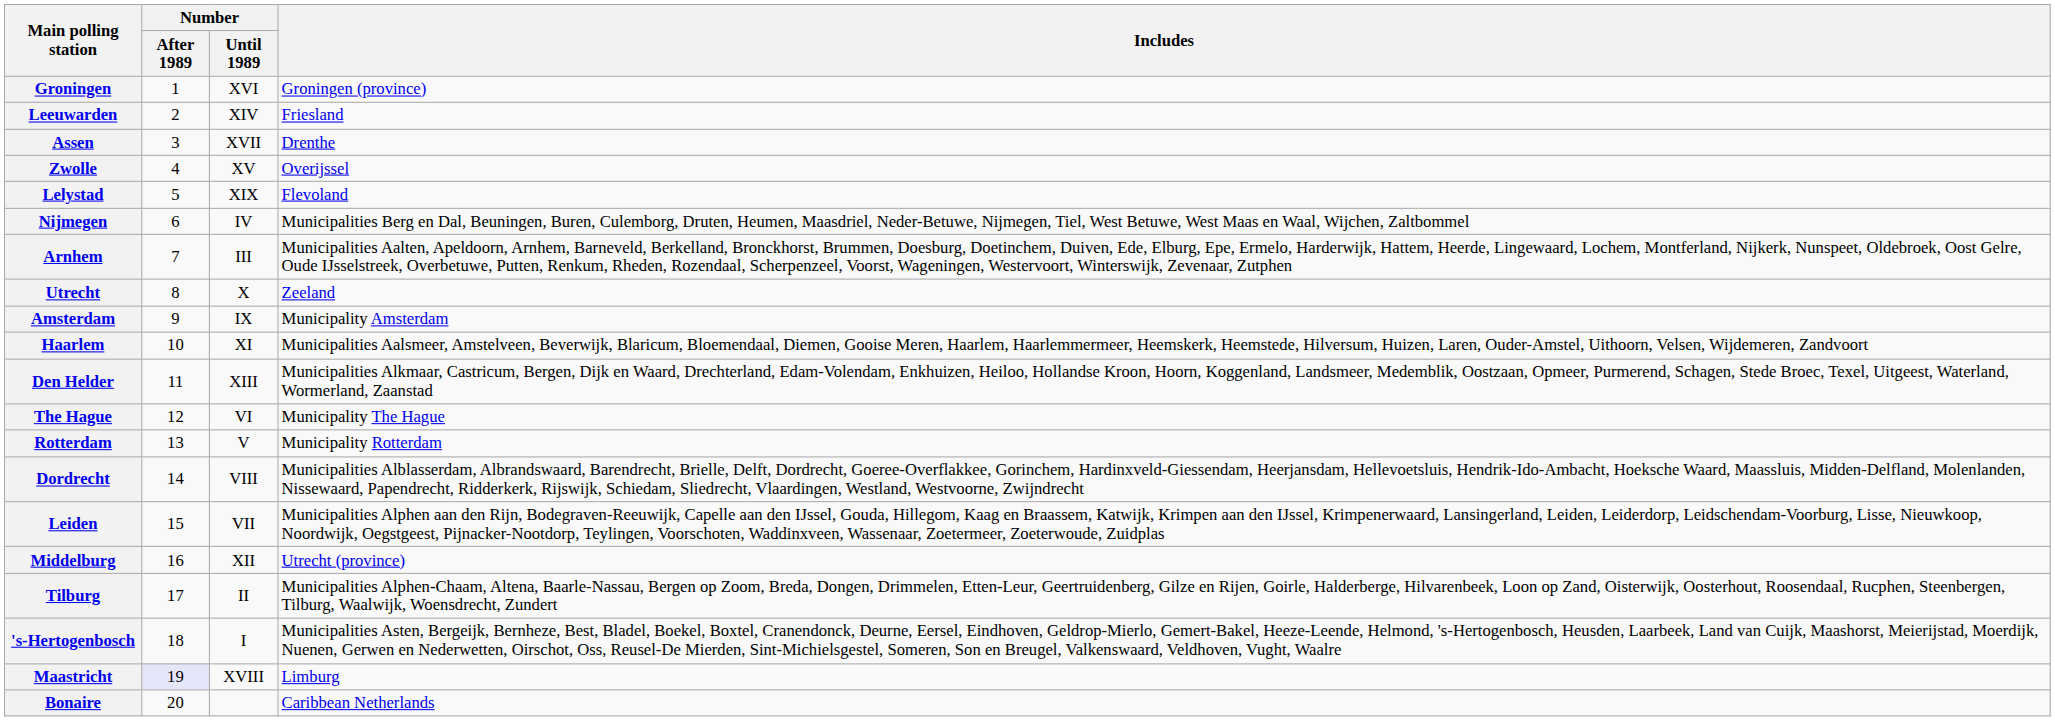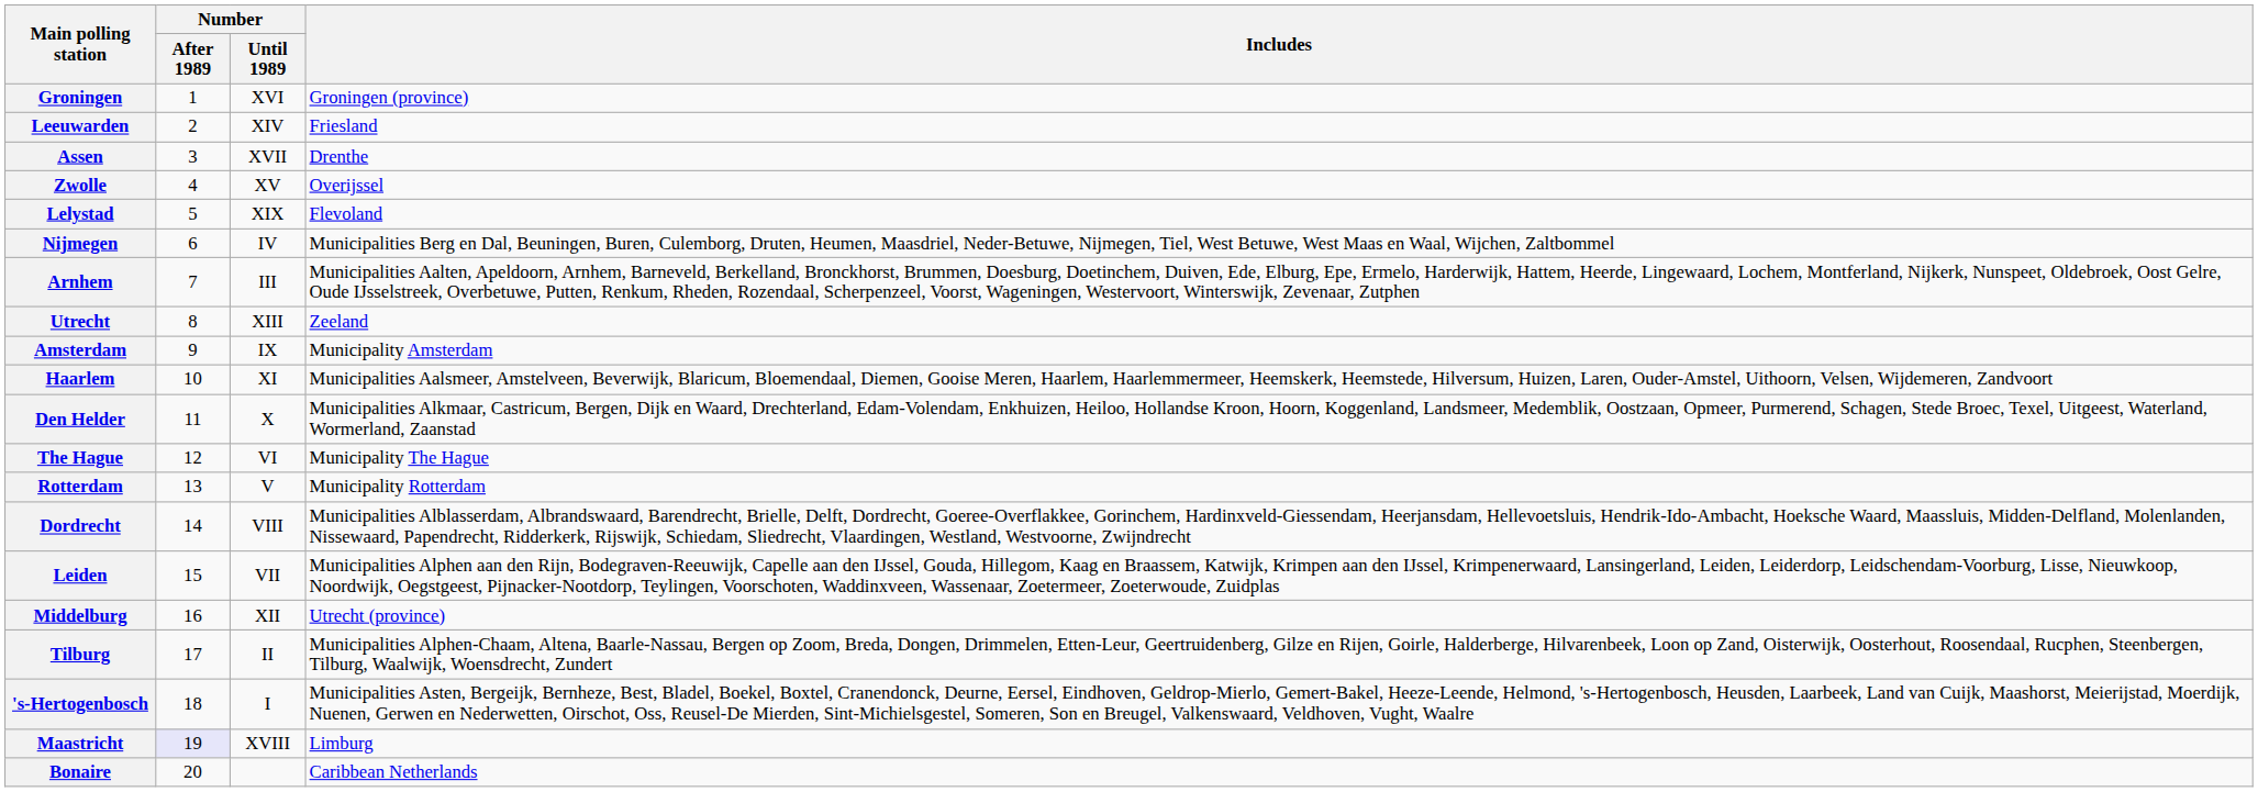 <table class="wikitable sortable">
 <tr>
 <th scope="col" rowspan="2">Main polling station</th>
 <th scope="col" colspan="2">Number</th>
 <th scope="col" rowspan="2">Includes</th>
 </tr>
 <tr>
 <th scope="col">After 1989</th>
 <th scope="col">Until 1989</th>
 </tr>
 <tr>
 <th scope="row"><a href='#'>Groningen</a></th>
 <td style="text-align:center">1</td>
 <td style="text-align:center" data-sort-value=16>XVI</td>
 <td><a href='#'>Groningen (province)</a></td>
 </tr>
 <tr>
 <th scope="row"><a href='#'>Leeuwarden</a></th>
 <td style="text-align:center">2</td>
 <td style="text-align:center" data-sort-value=14>XIV</td>
 <td><a href='#'>Friesland</a></td>
 </tr>
 <tr>
 <th scope="row"><a href='#'>Assen</a></th>
 <td style="text-align:center">3</td>
 <td style="text-align:center" data-sort-value=17>XVII</td>
 <td><a href='#'>Drenthe</a></td>
 </tr>
 <tr>
 <th scope="row"><a href='#'>Zwolle</a></th>
 <td style="text-align:center">4</td>
 <td style="text-align:center" data-sort-value=15>XV</td>
 <td><a href='#'>Overijssel</a></td>
 </tr>
 <tr>
 <th scope="row"><a href='#'>Lelystad</a></th>
 <td style="text-align:center">5</td>
 <td style="text-align:center" data-sort-value=19>XIX</td>
 <td><a href='#'>Flevoland</a></td>
 </tr>
 <tr>
 <th scope="row"><a href='#'>Nijmegen</a></th>
 <td style="text-align:center">6</td>
 <td style="text-align:center" data-sort-value=4>IV</td>
 <td>Municipalities Berg en Dal, Beuningen, Buren, Culemborg, Druten, Heumen, Maasdriel, Neder-Betuwe, Nijmegen, Tiel, West Betuwe, West Maas en Waal, Wijchen, Zaltbommel</td>
 </tr>
 <tr>
 <th scope="row"><a href='#'>Arnhem</a></th>
 <td style="text-align:center">7</td>
 <td style="text-align:center" data-sort-value=3>III</td>
 <td>Municipalities Aalten, Apeldoorn, Arnhem, Barneveld, Berkelland, Bronckhorst, Brummen, Doesburg, Doetinchem, Duiven, Ede, Elburg, Epe, Ermelo, Harderwijk, Hattem, Heerde, Lingewaard, Lochem, Montferland, Nijkerk, Nunspeet, Oldebroek, Oost Gelre, Oude IJsselstreek, Overbetuwe, Putten, Renkum, Rheden, Rozendaal, Scherpenzeel, Voorst, Wageningen, Westervoort, Winterswijk, Zevenaar, Zutphen</td>
 </tr>
 <tr>
 <th scope="row"><a href='#'>Utrecht</a></th>
 <td style="text-align:center">8</td>
-<td style="text-align:center" data-sort-value=10>X</td>
+<td style="text-align:center" data-sort-value=13>XIII</td>
 <td><a href='#'>Zeeland</a></td>
 </tr>
 <tr>
 <th scope="row"><a href='#'>Amsterdam</a></th>
 <td style="text-align:center">9</td>
 <td style="text-align:center" data-sort-value=9>IX</td>
 <td>Municipality <a href='#'>Amsterdam</a></td>
 </tr>
 <tr>
 <th scope="row"><a href='#'>Haarlem</a></th>
 <td style="text-align:center">10</td>
 <td style="text-align:center" data-sort-value=11>XI</td>
 <td>Municipalities Aalsmeer, Amstelveen, Beverwijk, Blaricum, Bloemendaal, Diemen, Gooise Meren, Haarlem, Haarlemmermeer, Heemskerk, Heemstede, Hilversum, Huizen, Laren, Ouder-Amstel, Uithoorn, Velsen, Wijdemeren, Zandvoort</td>
 </tr>
 <tr>
 <th scope="row"><a href='#'>Den Helder</a></th>
 <td style="text-align:center">11</td>
-<td style="text-align:center" data-sort-value=13>XIII</td>
+<td style="text-align:center" data-sort-value=10>X</td>
 <td>Municipalities Alkmaar, Castricum, Bergen, Dijk en Waard, Drechterland, Edam-Volendam, Enkhuizen, Heiloo, Hollandse Kroon, Hoorn, Koggenland, Landsmeer, Medemblik, Oostzaan, Opmeer, Purmerend, Schagen, Stede Broec, Texel, Uitgeest, Waterland, Wormerland, Zaanstad</td>
 </tr>
 <tr>
 <th scope="row"><a href='#'>The Hague</a></th>
 <td style="text-align:center">12</td>
 <td style="text-align:center" data-sort-value=6>VI</td>
 <td>Municipality <a href='#'>The Hague</a></td>
 </tr>
 <tr>
 <th scope="row"><a href='#'>Rotterdam</a></th>
 <td style="text-align:center">13</td>
 <td style="text-align:center" data-sort-value=5>V</td>
 <td>Municipality <a href='#'>Rotterdam</a></td>
 </tr>
 <tr>
 <th scope="row"><a href='#'>Dordrecht</a></th>
 <td style="text-align:center">14</td>
 <td style="text-align:center" data-sort-value=8>VIII</td>
 <td>Municipalities Alblasserdam, Albrandswaard, Barendrecht, Brielle, Delft, Dordrecht, Goeree-Overflakkee, Gorinchem, Hardinxveld-Giessendam, Heerjansdam, Hellevoetsluis, Hendrik-Ido-Ambacht, Hoeksche Waard, Maassluis, Midden-Delfland, Molenlanden, Nissewaard, Papendrecht, Ridderkerk, Rijswijk, Schiedam, Sliedrecht, Vlaardingen, Westland, Westvoorne, Zwijndrecht</td>
 </tr>
 <tr>
 <th scope="row"><a href='#'>Leiden</a></th>
 <td style="text-align:center">15</td>
 <td style="text-align:center" data-sort-value=7>VII</td>
 <td>Municipalities Alphen aan den Rijn, Bodegraven-Reeuwijk, Capelle aan den IJssel, Gouda, Hillegom, Kaag en Braassem, Katwijk, Krimpen aan den IJssel, Krimpenerwaard, Lansingerland, Leiden, Leiderdorp, Leidschendam-Voorburg, Lisse, Nieuwkoop, Noordwijk, Oegstgeest, Pijnacker-Nootdorp, Teylingen, Voorschoten, Waddinxveen, Wassenaar, Zoetermeer, Zoeterwoude, Zuidplas</td>
 </tr>
 <tr>
 <th scope="row"><a href='#'>Middelburg</a></th>
 <td style="text-align:center">16</td>
 <td style="text-align:center" data-sort-value=12>XII</td>
 <td><a href='#'>Utrecht (province)</a></td>
 </tr>
 <tr>
 <th scope="row"><a href='#'>Tilburg</a></th>
 <td style="text-align:center">17</td>
 <td style="text-align:center" data-sort-value=2>II</td>
 <td>Municipalities Alphen-Chaam, Altena, Baarle-Nassau, Bergen op Zoom, Breda, Dongen, Drimmelen, Etten-Leur, Geertruidenberg, Gilze en Rijen, Goirle, Halderberge, Hilvarenbeek, Loon op Zand, Oisterwijk, Oosterhout, Roosendaal, Rucphen, Steenbergen, Tilburg, Waalwijk, Woensdrecht, Zundert</td>
 </tr>
 <tr>
 <th scope="row"><a href='#'>'s-Hertogenbosch</a></th>
 <td style="text-align:center">18</td>
 <td style="text-align:center" data-sort-value=1>I</td>
 <td>Municipalities Asten, Bergeijk, Bernheze, Best, Bladel, Boekel, Boxtel, Cranendonck, Deurne, Eersel, Eindhoven, Geldrop-Mierlo, Gemert-Bakel, Heeze-Leende, Helmond, 's-Hertogenbosch, Heusden, Laarbeek, Land van Cuijk, Maashorst, Meierijstad, Moerdijk, Nuenen, Gerwen en Nederwetten, Oirschot, Oss, Reusel-De Mierden, Sint-Michielsgestel, Someren, Son en Breugel, Valkenswaard, Veldhoven, Vught, Waalre</td>
 </tr>
 <tr>
 <th scope="row"><a href='#'>Maastricht</a></th>
 <td style="background: lavender; text-align:center">19</td>
 <td style="text-align:center" data-sort-value=18>XVIII</td>
 <td><a href='#'>Limburg</a></td>
 </tr>
 <tr>
 <th scope="row"><a href='#'>Bonaire</a></th>
 <td style="text-align:center">20</td>
 <td style="text-align:center"></td>
 <td><a href='#'>Caribbean Netherlands</a></td>
 </tr>
 </table>
